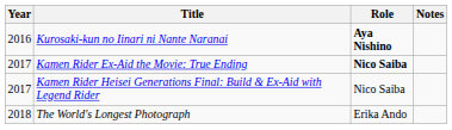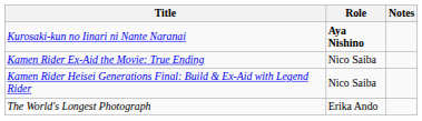 <table class="wikitable sortable">
 <tr>
-<th>Year</th>
 <th>Title</th>
 <th>Role</th>
 <th>Notes</th>
 </tr>
 <tr>
-<td>2016</td>
 <td><em><a href='#'>Kurosaki-kun no Iinari ni Nante Naranai</a></em></td>
 <td><strong>Aya Nishino</strong></td>
 <td></td>
 </tr>
 <tr>
-<td>2017</td>
 <td><em><a href='#'>Kamen Rider Ex-Aid the Movie: True Ending</a></em></td>
-<td><strong>Nico Saiba</strong></td>
+<td>Nico Saiba</td>
 <td></td>
 </tr>
 <tr>
-<td>2017</td>
 <td><em><a href='#'>Kamen Rider Heisei Generations Final: Build & Ex-Aid with Legend Rider</a></em></td>
 <td>Nico Saiba</td>
 <td></td>
 </tr>
 <tr>
-<td>2018</td>
 <td><em>The World's Longest Photograph</em></td>
 <td>Erika Ando</td>
 <td></td>
 </tr>
 </table>
